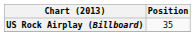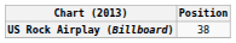 <table class="wikitable plainrowheaders">
 <tr>
 <th>Chart (2013)</th>
 <th>Position</th>
 </tr>
 <tr>
 <th scope="row">US Rock Airplay (<em>Billboard</em>)</th>
-<td style="text-align:center;">35</td>
+<td style="text-align:center;">38</td>
 </tr>
 <tr>
 </tr>
 </table>
